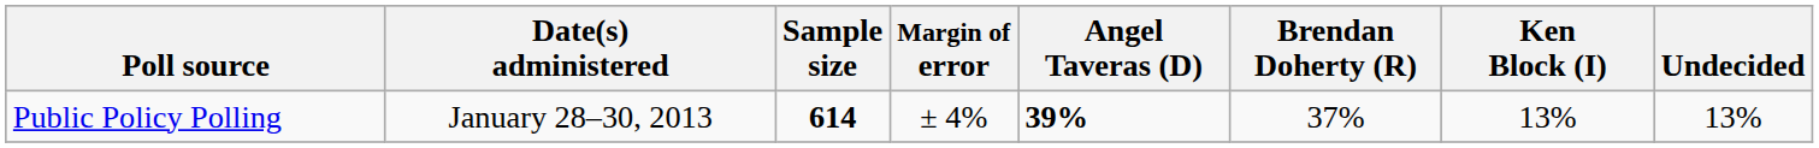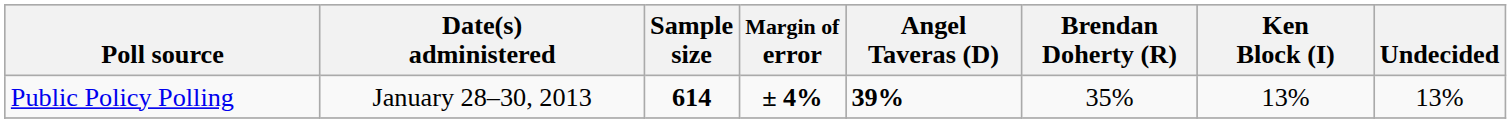 <table class="wikitable">
 <tr valign= bottom>
 <th style="width:185px;">Poll source</th>
 <th style="width:190px;">Date(s)<br>administered</th>
 <th class=small>Sample<br>size</th>
 <th><small>Margin of</small><br>error</th>
 <th style="width:100px;">Angel<br>Taveras (D)</th>
 <th style="width:100px;">Brendan<br>Doherty (R)</th>
 <th style="width:100px;">Ken<br>Block (I)</th>
 <th style="width:40px;">Undecided</th>
 </tr>
 <tr>
 <td><a href='#'>Public Policy Polling</a></td>
 <td align=center>January 28–30, 2013</td>
 <td align=center><strong>614</strong></td>
-<td align=center>± 4%</td>
+<td align=center><strong>± 4%</strong></td>
 <td><strong>39%</strong></td>
-<td align=center>37%</td>
+<td align=center>35%</td>
 <td align=center>13%</td>
 <td align=center>13%</td>
 </tr>
 </table>
